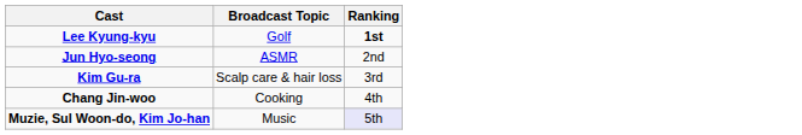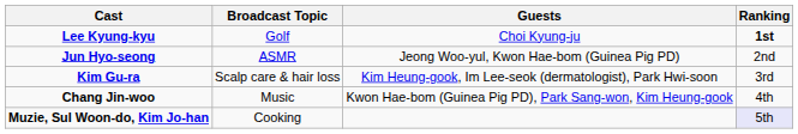 <table class="wikitable" style="font-size:90%;">
 <tr>
 <th>Cast</th>
 <th>Broadcast Topic</th>
+<th>Guests</th>
 <th>Ranking</th>
 </tr>
 <tr align="center">
 <td><strong><a href='#'>Lee Kyung-kyu</a></strong></td>
 <td><a href='#'>Golf</a></td>
+<td><a href='#'>Choi Kyung-ju</a></td>
 <td><strong>1st</strong></td>
 </tr>
 <tr align="center">
 <td><strong><a href='#'>Jun Hyo-seong</a></strong></td>
 <td><a href='#'>ASMR</a></td>
+<td>Jeong Woo-yul, Kwon Hae-bom (Guinea Pig PD)</td>
 <td>2nd</td>
 </tr>
 <tr align="center">
 <td><strong><a href='#'>Kim Gu-ra</a></strong></td>
 <td>Scalp care & hair loss</td>
+<td><a href='#'>Kim Heung-gook</a>, Im Lee-seok (dermatologist), Park Hwi-soon</td>
 <td>3rd</td>
 </tr>
 <tr align="center">
 <td><strong>Chang Jin-woo</strong></td>
-<td>Cooking</td>
+<td>Music</td>
+<td>Kwon Hae-bom (Guinea Pig PD), <a href='#'>Park Sang-won</a>, <a href='#'>Kim Heung-gook</a></td>
 <td>4th</td>
 </tr>
 <tr align="center">
 <td><strong>Muzie, Sul Woon-do, <a href='#'>Kim Jo-han</a></strong></td>
-<td>Music</td>
+<td>Cooking</td>
+<td></td>
 <td style="background: lavender;">5th</td>
 </tr>
 </table>
